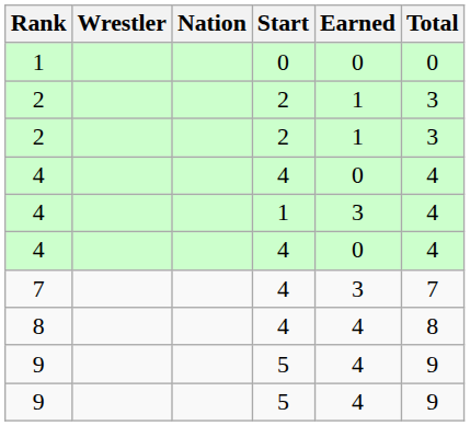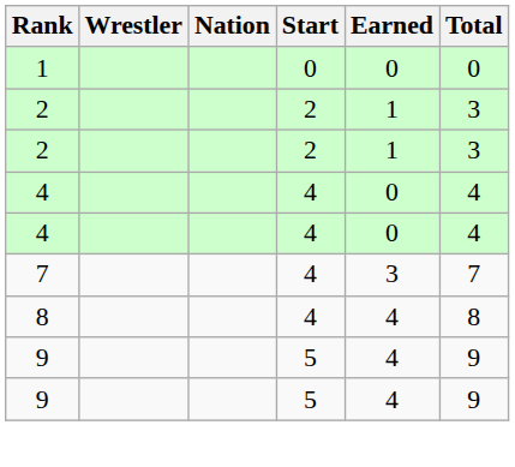 <table class="wikitable sortable" style="text-align:center;">
 <tr>
 <th>Rank</th>
 <th>Wrestler</th>
 <th>Nation</th>
 <th>Start</th>
 <th>Earned</th>
 <th>Total</th>
 </tr>
 <tr style="background:#cfc;">
 <td>1</td>
 <td align=left></td>
 <td align=left></td>
 <td>0</td>
 <td>0</td>
 <td>0</td>
 </tr>
 <tr style="background:#cfc;">
 <td>2</td>
 <td align=left></td>
 <td align=left></td>
 <td>2</td>
 <td>1</td>
 <td>3</td>
 </tr>
 <tr style="background:#cfc;">
 <td>2</td>
 <td align=left></td>
 <td align=left></td>
 <td>2</td>
 <td>1</td>
 <td>3</td>
 </tr>
 <tr style="background:#cfc;">
 <td>4</td>
 <td align=left></td>
 <td align=left></td>
 <td>4</td>
 <td>0</td>
 <td>4</td>
 </tr>
 <tr style="background:#cfc;">
 <td>4</td>
 <td align=left></td>
 <td align=left></td>
-<td>1</td>
-<td>3</td>
-<td>4</td>
-</tr>
-<tr style="background:#cfc;">
-<td>4</td>
-<td align=left></td>
-<td align=left></td>
 <td>4</td>
 <td>0</td>
 <td>4</td>
 </tr>
 <tr>
 <td>7</td>
 <td align=left></td>
 <td align=left></td>
 <td>4</td>
 <td>3</td>
 <td>7</td>
 </tr>
 <tr>
 <td>8</td>
 <td align=left></td>
 <td align=left></td>
 <td>4</td>
 <td>4</td>
 <td>8</td>
 </tr>
 <tr>
 <td>9</td>
 <td align=left></td>
 <td align=left></td>
 <td>5</td>
 <td>4</td>
 <td>9</td>
 </tr>
 <tr>
 <td>9</td>
 <td align=left></td>
 <td align=left></td>
 <td>5</td>
 <td>4</td>
 <td>9</td>
 </tr>
 </table>
